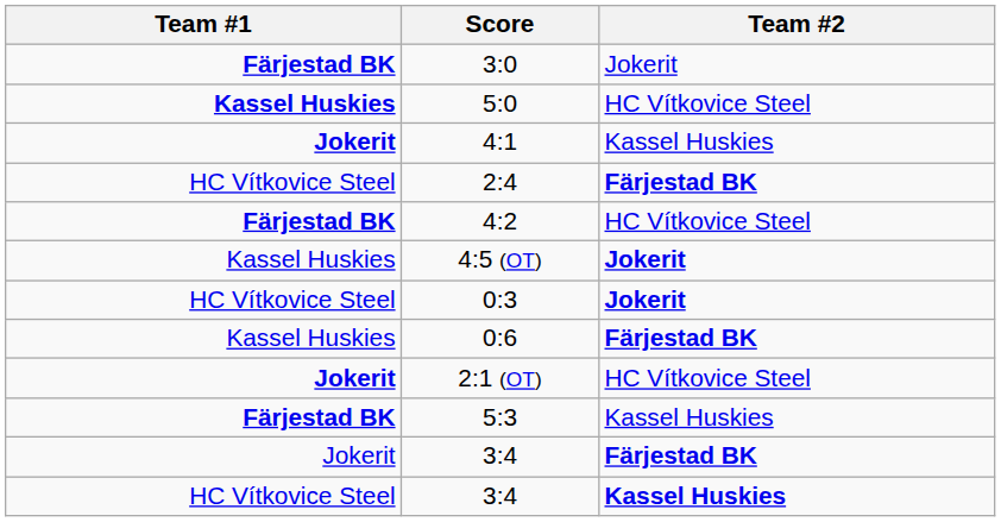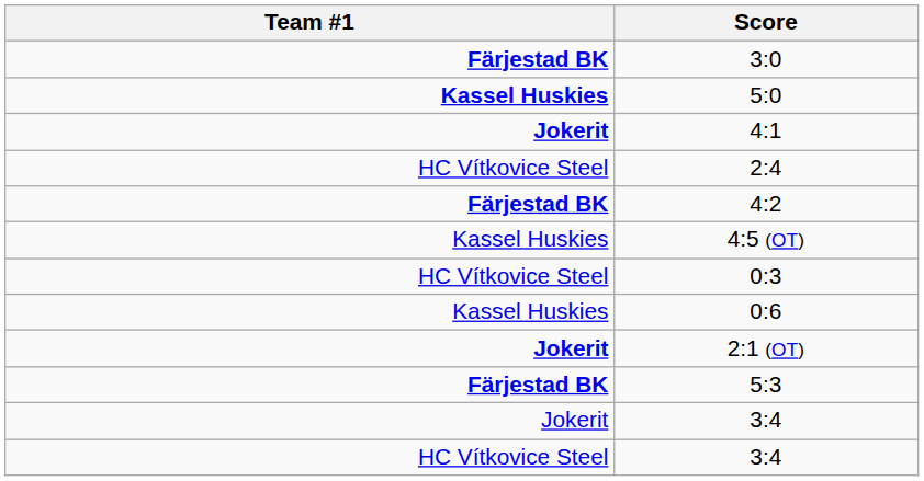 <table class="wikitable" style="text-align: center;">
 <tr>
 <th width=22%>Team #1</th>
 <th width=11%>Score</th>
-<th width=22%>Team #2</th>
 </tr>
 <tr>
 <td style="text-align: right;"><strong><a href='#'>Färjestad BK</a></strong> </td>
 <td>3:0</td>
-<td style="text-align: left;"> <a href='#'>Jokerit</a></td>
 </tr>
 <tr>
 <td style="text-align: right;"><strong><a href='#'>Kassel Huskies</a></strong> </td>
 <td>5:0</td>
-<td style="text-align: left;"> <a href='#'>HC Vítkovice Steel</a></td>
 </tr>
 <tr>
 <td style="text-align: right;"><strong><a href='#'>Jokerit</a></strong> </td>
 <td>4:1</td>
-<td style="text-align: left;"> <a href='#'>Kassel Huskies</a></td>
 </tr>
 <tr>
 <td style="text-align: right;"><a href='#'>HC Vítkovice Steel</a> </td>
 <td>2:4</td>
-<td style="text-align: left;"> <strong><a href='#'>Färjestad BK</a></strong></td>
 </tr>
 <tr>
 <td style="text-align: right;"><strong><a href='#'>Färjestad BK</a></strong> </td>
 <td>4:2</td>
-<td style="text-align: left;"> <a href='#'>HC Vítkovice Steel</a></td>
 </tr>
 <tr>
 <td style="text-align: right;"><a href='#'>Kassel Huskies</a> </td>
 <td>4:5 <small>(<a href='#'>OT</a>)</small></td>
-<td style="text-align: left;"> <strong><a href='#'>Jokerit</a></strong></td>
 </tr>
 <tr>
 <td style="text-align: right;"><a href='#'>HC Vítkovice Steel</a> </td>
 <td>0:3</td>
-<td style="text-align: left;"> <strong><a href='#'>Jokerit</a></strong></td>
 </tr>
 <tr>
 <td style="text-align: right;"><a href='#'>Kassel Huskies</a> </td>
 <td>0:6</td>
-<td style="text-align: left;"> <strong><a href='#'>Färjestad BK</a></strong></td>
 </tr>
 <tr>
 <td style="text-align: right;"><strong><a href='#'>Jokerit</a></strong> </td>
 <td>2:1 <small>(<a href='#'>OT</a>)</small></td>
-<td style="text-align: left;"> <a href='#'>HC Vítkovice Steel</a></td>
 </tr>
 <tr>
 <td style="text-align: right;"><strong><a href='#'>Färjestad BK</a></strong> </td>
 <td>5:3</td>
-<td style="text-align: left;"> <a href='#'>Kassel Huskies</a></td>
 </tr>
 <tr>
 <td style="text-align: right;"><a href='#'>Jokerit</a> </td>
 <td>3:4</td>
-<td style="text-align: left;"> <strong><a href='#'>Färjestad BK</a></strong></td>
 </tr>
 <tr>
 <td style="text-align: right;"><a href='#'>HC Vítkovice Steel</a> </td>
 <td>3:4</td>
-<td style="text-align: left;"> <strong><a href='#'>Kassel Huskies</a></strong></td>
 </tr>
 </table>
